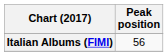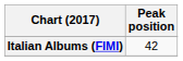 <table class="wikitable sortable plainrowheaders" style="text-align:center">
 <tr>
 <th scope="col">Chart (2017)</th>
 <th scope="col">Peak<br> position</th>
 </tr>
 <tr>
 </tr>
 <tr>
 </tr>
 <tr>
 </tr>
 <tr>
 </tr>
 <tr>
 </tr>
 <tr>
 </tr>
 <tr>
 </tr>
 <tr>
 <th scope="row">Italian Albums (<a href='#'>FIMI</a>)</th>
-<td>56</td>
+<td>42</td>
 </tr>
 <tr>
 </tr>
 </table>
